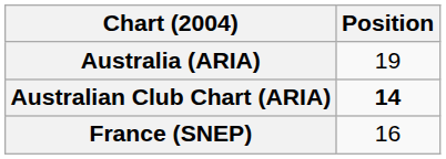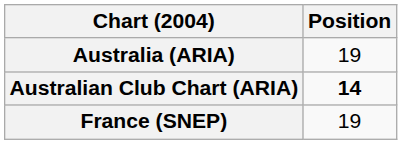 <table class="wikitable sortable plainrowheaders" style="text-align:center">
 <tr>
 <th>Chart (2004)</th>
 <th>Position</th>
 </tr>
 <tr>
 <th scope="row">Australia (ARIA)</th>
 <td>19</td>
 </tr>
 <tr>
 <th scope="row">Australian Club Chart (ARIA)</th>
 <td><strong>14</strong></td>
 </tr>
 <tr>
 <th scope="row">France (SNEP)</th>
-<td>16</td>
+<td>19</td>
 </tr>
 </table>
